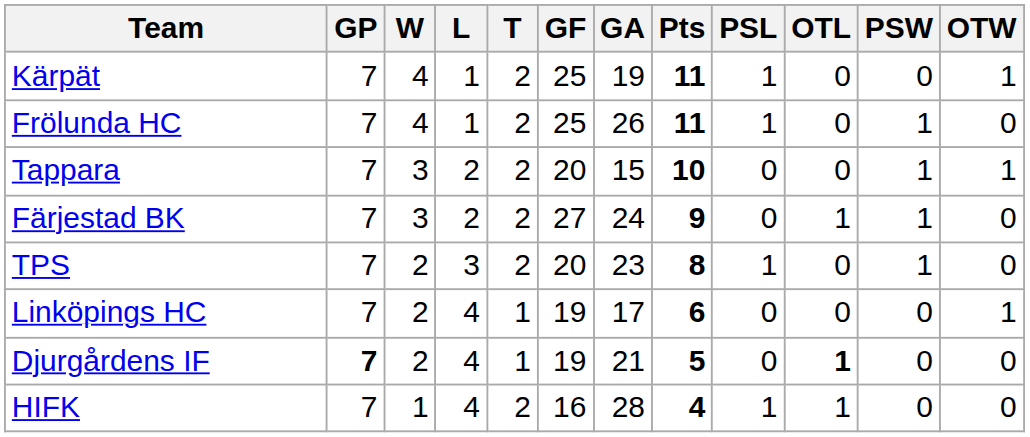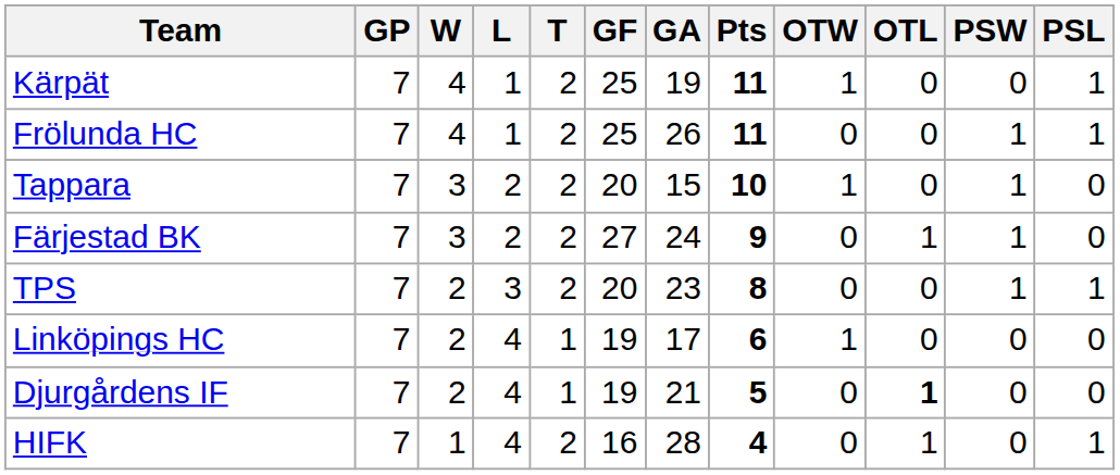 <table class="wikitable" style="text-align: right;">
 <tr>
 <th width=165>Team</th>
 <th width=20>GP</th>
 <th width=20>W</th>
 <th width=20>L</th>
 <th width=20>T</th>
 <th width=20>GF</th>
 <th width=20>GA</th>
 <th width=20>Pts</th>
-<th width=20>PSL</th>
+<th width=20>OTW</th>
 <th width=20>OTL</th>
 <th width=20>PSW</th>
-<th width=20>OTW</th>
+<th width=20>PSL</th>
 </tr>
 <tr style="background:#ffffff;">
 <td style="text-align:left;"> <a href='#'>Kärpät</a></td>
 <td>7</td>
 <td>4</td>
 <td>1</td>
 <td>2</td>
 <td>25</td>
 <td>19</td>
 <td><strong>11</strong></td>
 <td>1</td>
 <td>0</td>
 <td>0</td>
 <td>1</td>
 </tr>
 <tr style="background:#ffffff;">
 <td style="text-align:left;"> <a href='#'>Frölunda HC</a></td>
 <td>7</td>
 <td>4</td>
 <td>1</td>
 <td>2</td>
 <td>25</td>
 <td>26</td>
 <td><strong>11</strong></td>
-<td>1</td>
+<td>0</td>
 <td>0</td>
 <td>1</td>
-<td>0</td>
+<td>1</td>
 </tr>
 <tr style="background:#ffffff;">
 <td style="text-align:left;"> <a href='#'>Tappara</a></td>
 <td>7</td>
 <td>3</td>
 <td>2</td>
 <td>2</td>
 <td>20</td>
 <td>15</td>
 <td><strong>10</strong></td>
-<td>0</td>
+<td>1</td>
 <td>0</td>
 <td>1</td>
-<td>1</td>
+<td>0</td>
 </tr>
 <tr style="background:#ffffff;">
 <td style="text-align:left;"> <a href='#'>Färjestad BK</a></td>
 <td>7</td>
 <td>3</td>
 <td>2</td>
 <td>2</td>
 <td>27</td>
 <td>24</td>
 <td><strong>9</strong></td>
 <td>0</td>
 <td>1</td>
 <td>1</td>
 <td>0</td>
 </tr>
 <tr style="background:#ffffff;">
 <td style="text-align:left;"> <a href='#'>TPS</a></td>
 <td>7</td>
 <td>2</td>
 <td>3</td>
 <td>2</td>
 <td>20</td>
 <td>23</td>
 <td><strong>8</strong></td>
-<td>1</td>
+<td>0</td>
 <td>0</td>
 <td>1</td>
-<td>0</td>
+<td>1</td>
 </tr>
 <tr style="background:#ffffff;">
 <td style="text-align:left;"> <a href='#'>Linköpings HC</a></td>
 <td>7</td>
 <td>2</td>
 <td>4</td>
 <td>1</td>
 <td>19</td>
 <td>17</td>
 <td><strong>6</strong></td>
+<td>1</td>
 <td>0</td>
 <td>0</td>
 <td>0</td>
-<td>1</td>
 </tr>
 <tr style="background:#ffffff;">
 <td style="text-align:left;"> <a href='#'>Djurgårdens IF</a></td>
-<td><strong>7</strong></td>
+<td>7</td>
 <td>2</td>
 <td>4</td>
 <td>1</td>
 <td>19</td>
 <td>21</td>
 <td><strong>5</strong></td>
 <td>0</td>
 <td><strong>1</strong></td>
 <td>0</td>
 <td>0</td>
 </tr>
 <tr style="background:#ffffff;">
 <td style="text-align:left;"> <a href='#'>HIFK</a></td>
 <td>7</td>
 <td>1</td>
 <td>4</td>
 <td>2</td>
 <td>16</td>
 <td>28</td>
 <td><strong>4</strong></td>
-<td>1</td>
+<td>0</td>
 <td>1</td>
 <td>0</td>
-<td>0</td>
+<td>1</td>
 </tr>
 </table>
